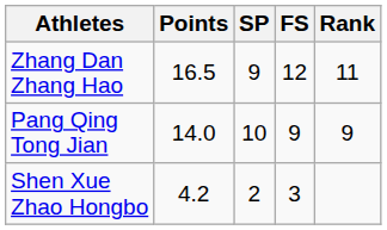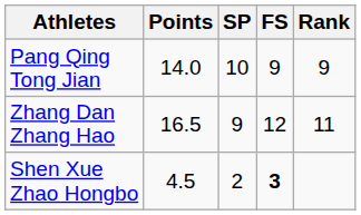 <table class="wikitable" border="1" style="font-size:90%">
 <tr>
 <th>Athletes</th>
 <th>Points</th>
 <th>SP</th>
 <th>FS</th>
 <th>Rank</th>
 </tr>
 <tr align=center>
+<td align=left><a href='#'>Pang Qing</a><br><a href='#'>Tong Jian</a></td>
+<td>14.0</td>
+<td>10</td>
+<td>9</td>
+<td>9</td>
+</tr>
+<tr align=center>
 <td align=left><a href='#'>Zhang Dan</a><br><a href='#'>Zhang Hao</a></td>
 <td>16.5</td>
 <td>9</td>
 <td>12</td>
 <td>11</td>
 </tr>
 <tr align=center>
-<td align=left><a href='#'>Pang Qing</a><br><a href='#'>Tong Jian</a></td>
-<td>14.0</td>
-<td>10</td>
-<td>9</td>
-<td>9</td>
-</tr>
-<tr align=center>
 <td align=left><a href='#'>Shen Xue</a><br><a href='#'>Zhao Hongbo</a></td>
-<td>4.2</td>
+<td>4.5</td>
 <td>2</td>
-<td>3</td>
+<td><strong>3</strong></td>
 <td></td>
 </tr>
 </table>
